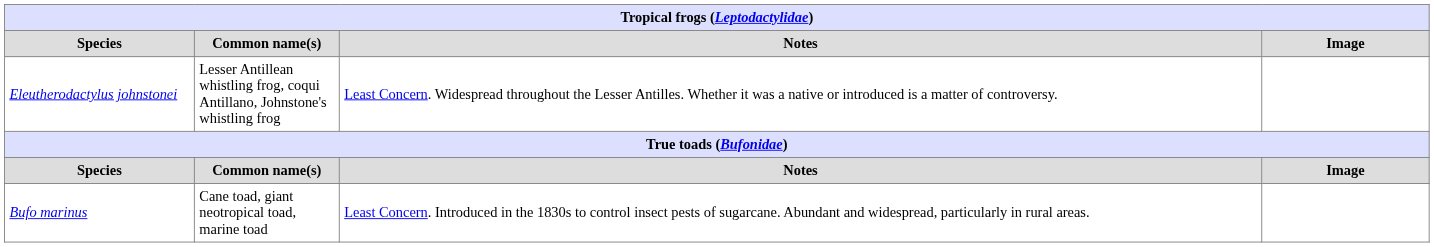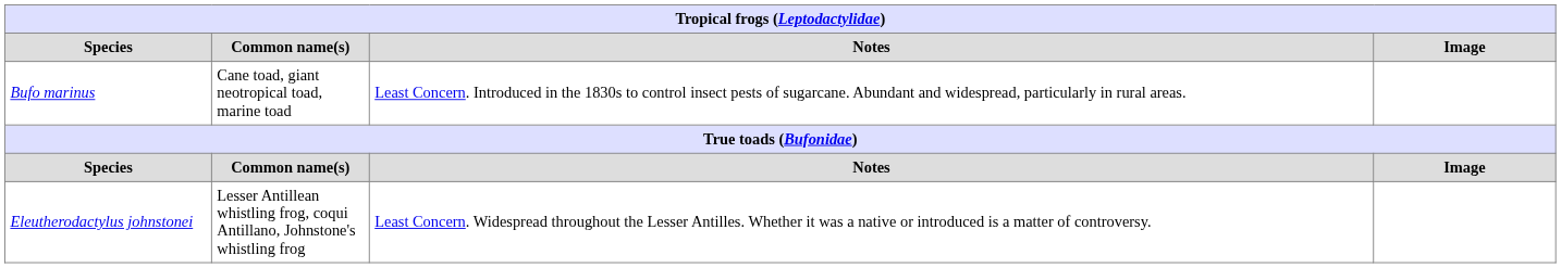 <table border=1 style="border-collapse:collapse;" cellpadding=5 width=100%>
 <tr>
 <th colspan=4 bgcolor=#DDDFFF>Tropical frogs (<em><a href='#'>Leptodactylidae</a></em>)</th>
+</tr>
+<tr bgcolor=#DDDDDD align=center>
+<th width=200px>Species</th>
+<th width=150px>Common name(s)</th>
+<th>Notes</th>
+<th width=175px>Image</th>
+</tr>
+<tr>
+<td><em><a href='#'>Bufo marinus</a></em></td>
+<td>Cane toad, giant neotropical toad, marine toad</td>
+<td><a href='#'>Least Concern</a>.  Introduced in the 1830s to control insect pests of sugarcane.  Abundant and widespread, particularly in rural areas.</td>
+<td></td>
+</tr>
+<tr>
+<th colspan=4 bgcolor=#DDDFFF>True toads (<em><a href='#'>Bufonidae</a></em>)</th>
 </tr>
 <tr bgcolor=#DDDDDD align=center>
 <th width=200px>Species</th>
 <th width=150px>Common name(s)</th>
 <th>Notes</th>
 <th width=175px>Image</th>
 </tr>
 <tr>
 <td><em><a href='#'>Eleutherodactylus johnstonei</a></em></td>
 <td>Lesser Antillean whistling frog, coqui Antillano, Johnstone's whistling frog</td>
 <td><a href='#'>Least Concern</a>.  Widespread throughout the Lesser Antilles.  Whether it was a native or introduced is a matter of controversy.</td>
 <td></td>
 </tr>
-<tr>
-<th colspan=4 bgcolor=#DDDFFF>True toads (<em><a href='#'>Bufonidae</a></em>)</th>
-</tr>
-<tr bgcolor=#DDDDDD align=center>
-<th width=200px>Species</th>
-<th width=150px>Common name(s)</th>
-<th>Notes</th>
-<th width=175px>Image</th>
-</tr>
-<tr>
-<td><em><a href='#'>Bufo marinus</a></em></td>
-<td>Cane toad, giant neotropical toad, marine toad</td>
-<td><a href='#'>Least Concern</a>.  Introduced in the 1830s to control insect pests of sugarcane.  Abundant and widespread, particularly in rural areas.</td>
-<td></td>
-</tr>
 </table>
